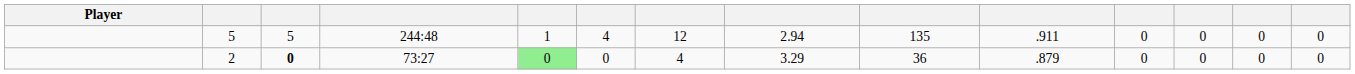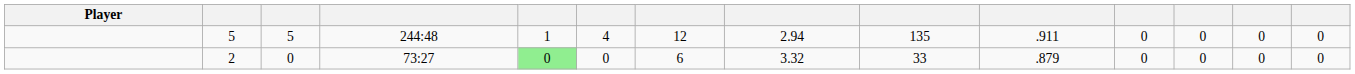 <table class="wikitable sortable" style="width:100%;">
 <tr style="text-align:center; background:#ddd;">
 <th>Player</th>
 <th></th>
 <th></th>
 <th></th>
 <th></th>
 <th></th>
 <th></th>
 <th></th>
 <th></th>
 <th></th>
 <th></th>
 <th></th>
 <th></th>
 <th></th>
 </tr>
 <tr align=center>
 <td></td>
 <td>5</td>
 <td>5</td>
 <td>244:48</td>
 <td>1</td>
 <td>4</td>
 <td>12</td>
 <td>2.94</td>
 <td>135</td>
 <td>.911</td>
 <td>0</td>
 <td>0</td>
 <td>0</td>
 <td>0</td>
 </tr>
 <tr align=center>
 <td></td>
 <td>2</td>
-<td><strong>0</strong></td>
+<td>0</td>
 <td>73:27</td>
 <td style="background: lightgreen;">0</td>
 <td>0</td>
-<td>4</td>
-<td>3.29</td>
-<td>36</td>
+<td>6</td>
+<td>3.32</td>
+<td>33</td>
 <td>.879</td>
 <td>0</td>
 <td>0</td>
 <td>0</td>
 <td>0</td>
 </tr>
 </table>
